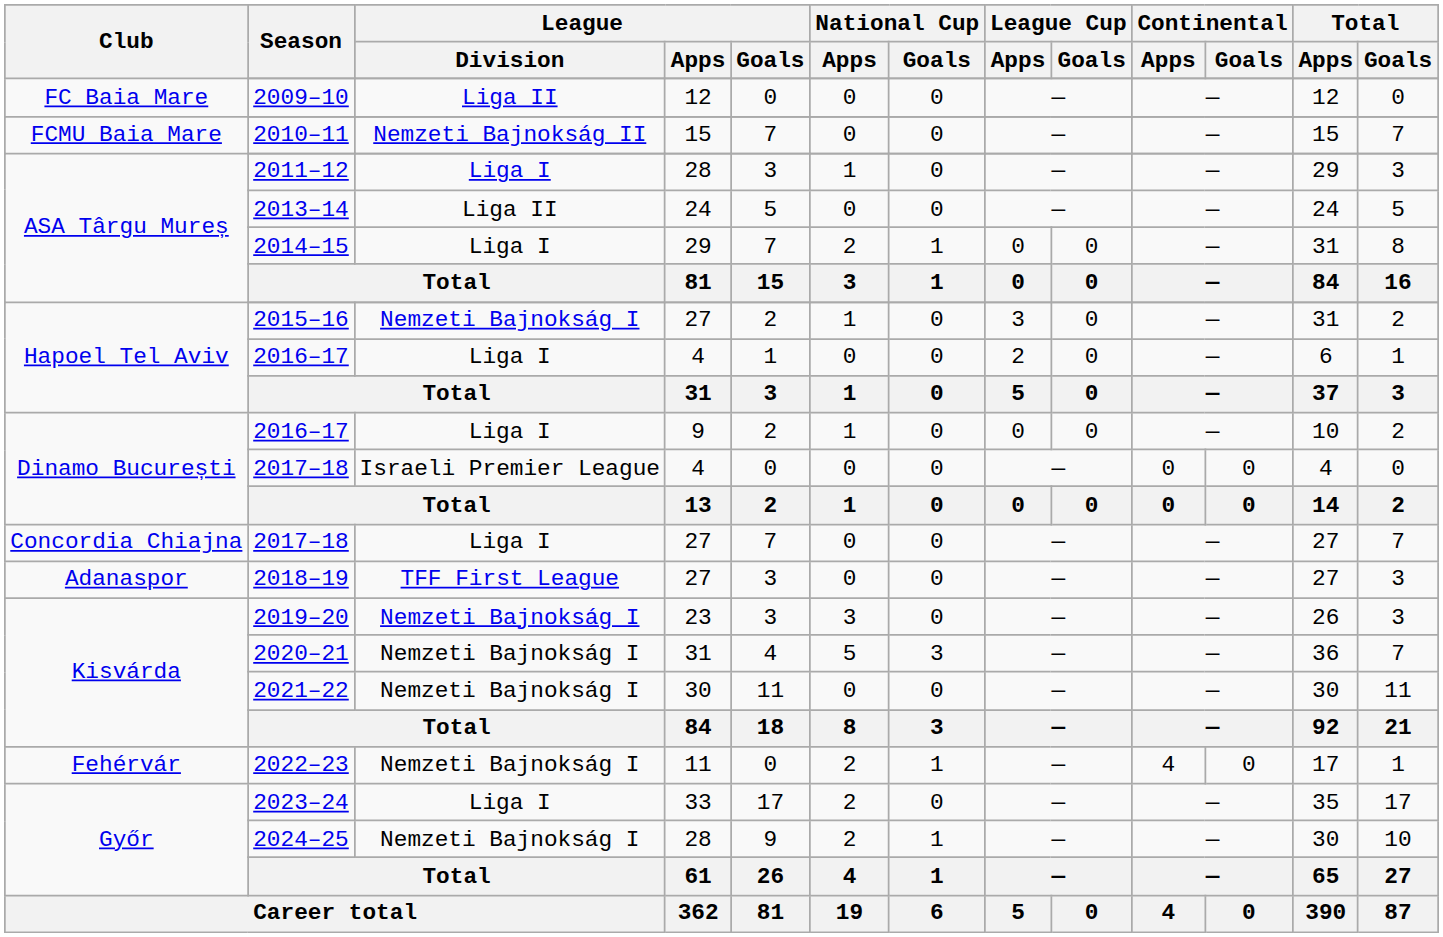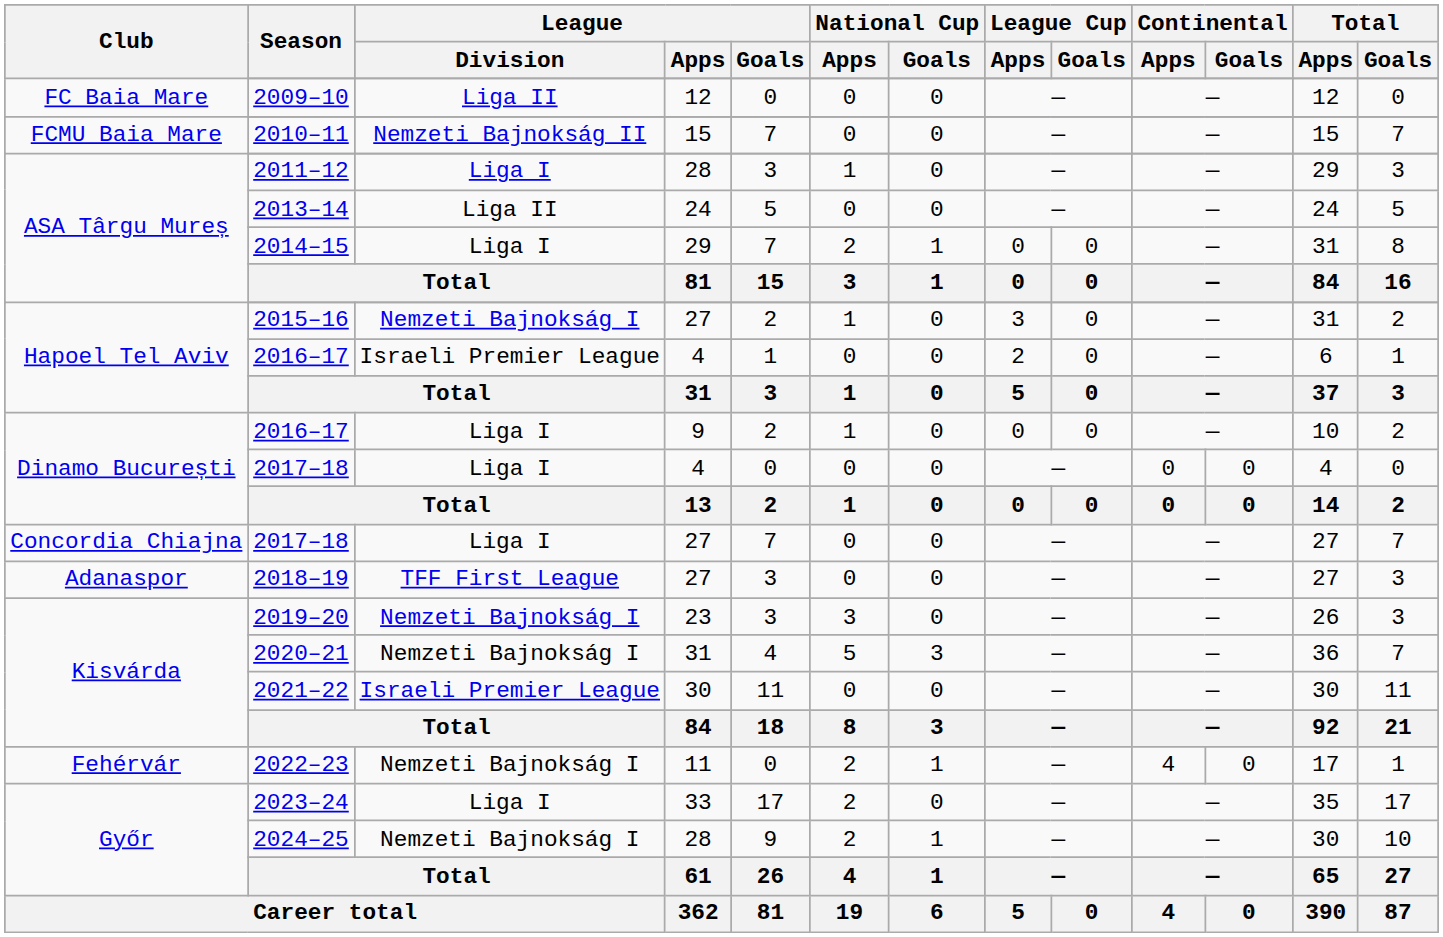 <table class="wikitable" style="text-align:center">
 <tr>
 <th rowspan="2">Club</th>
 <th rowspan="2">Season</th>
 <th colspan="3">League</th>
 <th colspan="2">National Cup</th>
 <th colspan="2">League Cup</th>
 <th colspan="2">Continental</th>
 <th colspan="2">Total</th>
 </tr>
 <tr>
 <th>Division</th>
 <th>Apps</th>
 <th>Goals</th>
 <th>Apps</th>
 <th>Goals</th>
 <th>Apps</th>
 <th>Goals</th>
 <th>Apps</th>
 <th>Goals</th>
 <th>Apps</th>
 <th>Goals</th>
 </tr>
 <tr>
 <td rowspan="2"><a href='#'>FC Baia Mare</a></td>
 </tr>
 <tr>
 <td><a href='#'>2009–10</a></td>
 <td><a href='#'>Liga II</a></td>
 <td>12</td>
 <td>0</td>
 <td>0</td>
 <td>0</td>
 <td colspan="2">—</td>
 <td colspan="2">—</td>
 <td>12</td>
 <td>0</td>
 </tr>
 <tr>
 <td rowspan="2"><a href='#'>FCMU Baia Mare</a></td>
 </tr>
 <tr>
 <td><a href='#'>2010–11</a></td>
 <td><a href='#'>Nemzeti Bajnokság II</a></td>
 <td>15</td>
 <td>7</td>
 <td>0</td>
 <td>0</td>
 <td colspan="2">—</td>
 <td colspan="2">—</td>
 <td>15</td>
 <td>7</td>
 </tr>
 <tr>
 <td rowspan="5"><a href='#'>ASA Târgu Mureș</a></td>
 </tr>
 <tr>
 <td><a href='#'>2011–12</a></td>
 <td><a href='#'>Liga I</a></td>
 <td>28</td>
 <td>3</td>
 <td>1</td>
 <td>0</td>
 <td colspan="2">—</td>
 <td colspan="2">—</td>
 <td>29</td>
 <td>3</td>
 </tr>
 <tr>
 <td><a href='#'>2013–14</a></td>
 <td>Liga II</td>
 <td>24</td>
 <td>5</td>
 <td>0</td>
 <td>0</td>
 <td colspan="2">—</td>
 <td colspan="2">—</td>
 <td>24</td>
 <td>5</td>
 </tr>
 <tr>
 <td><a href='#'>2014–15</a></td>
 <td>Liga I</td>
 <td>29</td>
 <td>7</td>
 <td>2</td>
 <td>1</td>
 <td>0</td>
 <td>0</td>
 <td colspan="2">—</td>
 <td>31</td>
 <td>8</td>
 </tr>
 <tr>
 <th colspan="2">Total</th>
 <th>81</th>
 <th>15</th>
 <th>3</th>
 <th>1</th>
 <th>0</th>
 <th>0</th>
 <th colspan="2">—</th>
 <th>84</th>
 <th>16</th>
 </tr>
 <tr>
 <td rowspan="4"><a href='#'>Hapoel Tel Aviv</a></td>
 </tr>
 <tr>
 <td><a href='#'>2015–16</a></td>
 <td><a href='#'>Nemzeti Bajnokság I</a></td>
 <td>27</td>
 <td>2</td>
 <td>1</td>
 <td>0</td>
 <td>3</td>
 <td>0</td>
 <td colspan="2">—</td>
 <td>31</td>
 <td>2</td>
 </tr>
 <tr>
 <td><a href='#'>2016–17</a></td>
-<td>Liga I</td>
+<td>Israeli Premier League</td>
 <td>4</td>
 <td>1</td>
 <td>0</td>
 <td>0</td>
 <td>2</td>
 <td>0</td>
 <td colspan="2">—</td>
 <td>6</td>
 <td>1</td>
 </tr>
 <tr>
 <th colspan="2">Total</th>
 <th>31</th>
 <th>3</th>
 <th>1</th>
 <th>0</th>
 <th>5</th>
 <th>0</th>
 <th colspan="2">—</th>
 <th>37</th>
 <th>3</th>
 </tr>
 <tr>
 <td rowspan="3"><a href='#'>Dinamo București</a></td>
 <td><a href='#'>2016–17</a></td>
 <td>Liga I</td>
 <td>9</td>
 <td>2</td>
 <td>1</td>
 <td>0</td>
 <td>0</td>
 <td>0</td>
 <td colspan="2">—</td>
 <td>10</td>
 <td>2</td>
 </tr>
 <tr>
 <td><a href='#'>2017–18</a></td>
-<td>Israeli Premier League</td>
+<td>Liga I</td>
 <td>4</td>
 <td>0</td>
 <td>0</td>
 <td>0</td>
 <td colspan="2">—</td>
 <td>0</td>
 <td>0</td>
 <td>4</td>
 <td>0</td>
 </tr>
 <tr>
 <th colspan="2">Total</th>
 <th>13</th>
 <th>2</th>
 <th>1</th>
 <th>0</th>
 <th>0</th>
 <th>0</th>
 <th>0</th>
 <th>0</th>
 <th>14</th>
 <th>2</th>
 </tr>
 <tr>
 <td><a href='#'>Concordia Chiajna</a></td>
 <td><a href='#'>2017–18</a></td>
 <td>Liga I</td>
 <td>27</td>
 <td>7</td>
 <td>0</td>
 <td>0</td>
 <td colspan="2">—</td>
 <td colspan="2">—</td>
 <td>27</td>
 <td>7</td>
 </tr>
 <tr>
 <td><a href='#'>Adanaspor</a></td>
 <td><a href='#'>2018–19</a></td>
 <td><a href='#'>TFF First League</a></td>
 <td>27</td>
 <td>3</td>
 <td>0</td>
 <td>0</td>
 <td colspan="2">—</td>
 <td colspan="2">—</td>
 <td>27</td>
 <td>3</td>
 </tr>
 <tr>
 <td rowspan="4"><a href='#'>Kisvárda</a></td>
 <td><a href='#'>2019–20</a></td>
 <td><a href='#'>Nemzeti Bajnokság I</a></td>
 <td>23</td>
 <td>3</td>
 <td>3</td>
 <td>0</td>
 <td colspan="2">—</td>
 <td colspan="2">—</td>
 <td>26</td>
 <td>3</td>
 </tr>
 <tr>
 <td><a href='#'>2020–21</a></td>
 <td>Nemzeti Bajnokság I</td>
 <td>31</td>
 <td>4</td>
 <td>5</td>
 <td>3</td>
 <td colspan="2">—</td>
 <td colspan="2">—</td>
 <td>36</td>
 <td>7</td>
 </tr>
 <tr>
 <td><a href='#'>2021–22</a></td>
-<td>Nemzeti Bajnokság I</td>
+<td><a href='#'>Israeli Premier League</a></td>
 <td>30</td>
 <td>11</td>
 <td>0</td>
 <td>0</td>
 <td colspan="2">—</td>
 <td colspan="2">—</td>
 <td>30</td>
 <td>11</td>
 </tr>
 <tr>
 <th colspan="2">Total</th>
 <th>84</th>
 <th>18</th>
 <th>8</th>
 <th>3</th>
 <th colspan="2">—</th>
 <th colspan="2">—</th>
 <th>92</th>
 <th>21</th>
 </tr>
 <tr>
 <td><a href='#'>Fehérvár</a></td>
 <td><a href='#'>2022–23</a></td>
 <td>Nemzeti Bajnokság I</td>
 <td>11</td>
 <td>0</td>
 <td>2</td>
 <td>1</td>
 <td colspan="2">—</td>
 <td>4</td>
 <td>0</td>
 <td>17</td>
 <td>1</td>
 </tr>
 <tr>
 <td rowspan="3"><a href='#'>Győr</a></td>
 <td><a href='#'>2023–24</a></td>
 <td>Liga I</td>
 <td>33</td>
 <td>17</td>
 <td>2</td>
 <td>0</td>
 <td colspan="2">—</td>
 <td colspan="2">—</td>
 <td>35</td>
 <td>17</td>
 </tr>
 <tr>
 <td><a href='#'>2024–25</a></td>
 <td>Nemzeti Bajnokság I</td>
 <td>28</td>
 <td>9</td>
 <td>2</td>
 <td>1</td>
 <td colspan="2">—</td>
 <td colspan="2">—</td>
 <td>30</td>
 <td>10</td>
 </tr>
 <tr>
 <th colspan="2">Total</th>
 <th>61</th>
 <th>26</th>
 <th>4</th>
 <th>1</th>
 <th colspan="2">—</th>
 <th colspan="2">—</th>
 <th>65</th>
 <th>27</th>
 </tr>
 <tr>
 <th colspan="3">Career total</th>
 <th>362</th>
 <th>81</th>
 <th>19</th>
 <th>6</th>
 <th>5</th>
 <th>0</th>
 <th>4</th>
 <th>0</th>
 <th>390</th>
 <th>87</th>
 </tr>
 </table>
